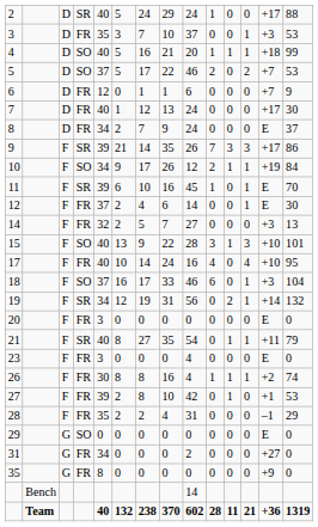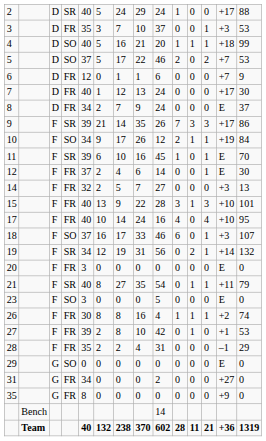 <table class="wikitable sortable">
 <tr>
 <td>2</td>
 <td></td>
 <td>D</td>
 <td>SR</td>
 <td>40</td>
 <td>5</td>
 <td>24</td>
 <td>29</td>
 <td>24</td>
 <td>1</td>
 <td>0</td>
 <td>0</td>
 <td>+17</td>
 <td>88</td>
 </tr>
 <tr>
 <td>3</td>
 <td></td>
 <td>D</td>
 <td>FR</td>
 <td>35</td>
 <td>3</td>
 <td>7</td>
 <td>10</td>
 <td>37</td>
 <td>0</td>
 <td>0</td>
 <td>1</td>
 <td>+3</td>
 <td>53</td>
 </tr>
 <tr>
 <td>4</td>
 <td></td>
 <td>D</td>
 <td>SO</td>
 <td>40</td>
 <td>5</td>
 <td>16</td>
 <td>21</td>
 <td>20</td>
 <td>1</td>
 <td>1</td>
 <td>1</td>
 <td>+18</td>
 <td>99</td>
 </tr>
 <tr>
 <td>5</td>
 <td></td>
 <td>D</td>
 <td>SO</td>
 <td>37</td>
 <td>5</td>
 <td>17</td>
 <td>22</td>
 <td>46</td>
 <td>2</td>
 <td>0</td>
 <td>2</td>
 <td>+7</td>
 <td>53</td>
 </tr>
 <tr>
 <td>6</td>
 <td></td>
 <td>D</td>
 <td>FR</td>
 <td>12</td>
 <td>0</td>
 <td>1</td>
 <td>1</td>
 <td>6</td>
 <td>0</td>
 <td>0</td>
 <td>0</td>
 <td>+7</td>
 <td>9</td>
 </tr>
 <tr>
 <td>7</td>
 <td></td>
 <td>D</td>
 <td>FR</td>
 <td>40</td>
 <td>1</td>
 <td>12</td>
 <td>13</td>
 <td>24</td>
 <td>0</td>
 <td>0</td>
 <td>0</td>
 <td>+17</td>
 <td>30</td>
 </tr>
 <tr>
 <td>8</td>
 <td></td>
 <td>D</td>
 <td>FR</td>
 <td>34</td>
 <td>2</td>
 <td>7</td>
 <td>9</td>
 <td>24</td>
 <td>0</td>
 <td>0</td>
 <td>0</td>
 <td>E</td>
 <td>37</td>
 </tr>
 <tr>
 <td>9</td>
 <td></td>
 <td>F</td>
 <td>SR</td>
 <td>39</td>
 <td>21</td>
 <td>14</td>
 <td>35</td>
 <td>26</td>
 <td>7</td>
 <td>3</td>
 <td>3</td>
 <td>+17</td>
 <td>86</td>
 </tr>
 <tr>
 <td>10</td>
 <td></td>
 <td>F</td>
 <td>SO</td>
 <td>34</td>
 <td>9</td>
 <td>17</td>
 <td>26</td>
 <td>12</td>
 <td>2</td>
 <td>1</td>
 <td>1</td>
 <td>+19</td>
 <td>84</td>
 </tr>
 <tr>
 <td>11</td>
 <td></td>
 <td>F</td>
 <td>SR</td>
 <td>39</td>
 <td>6</td>
 <td>10</td>
 <td>16</td>
 <td>45</td>
 <td>1</td>
 <td>0</td>
 <td>1</td>
 <td>E</td>
 <td>70</td>
 </tr>
 <tr>
 <td>12</td>
 <td></td>
 <td>F</td>
 <td>FR</td>
 <td>37</td>
 <td>2</td>
 <td>4</td>
 <td>6</td>
 <td>14</td>
 <td>0</td>
 <td>0</td>
 <td>1</td>
 <td>E</td>
 <td>30</td>
 </tr>
 <tr>
 <td>14</td>
 <td></td>
 <td>F</td>
 <td>FR</td>
 <td>32</td>
 <td>2</td>
 <td>5</td>
 <td>7</td>
 <td>27</td>
 <td>0</td>
 <td>0</td>
 <td>0</td>
 <td>+3</td>
 <td>13</td>
 </tr>
 <tr>
 <td>15</td>
 <td></td>
 <td>F</td>
-<td>SO</td>
+<td>FR</td>
 <td>40</td>
 <td>13</td>
 <td>9</td>
 <td>22</td>
 <td>28</td>
 <td>3</td>
 <td>1</td>
 <td>3</td>
 <td>+10</td>
 <td>101</td>
 </tr>
 <tr>
 <td>17</td>
 <td></td>
 <td>F</td>
 <td>FR</td>
 <td>40</td>
 <td>10</td>
 <td>14</td>
 <td>24</td>
 <td>16</td>
 <td>4</td>
 <td>0</td>
 <td>4</td>
 <td>+10</td>
 <td>95</td>
 </tr>
 <tr>
 <td>18</td>
 <td></td>
 <td>F</td>
 <td>SO</td>
 <td>37</td>
 <td>16</td>
 <td>17</td>
 <td>33</td>
 <td>46</td>
 <td>6</td>
 <td>0</td>
 <td>1</td>
 <td>+3</td>
-<td>104</td>
+<td>107</td>
 </tr>
 <tr>
 <td>19</td>
 <td></td>
 <td>F</td>
 <td>SR</td>
 <td>34</td>
 <td>12</td>
 <td>19</td>
 <td>31</td>
 <td>56</td>
 <td>0</td>
 <td>2</td>
 <td>1</td>
 <td>+14</td>
 <td>132</td>
 </tr>
 <tr>
 <td>20</td>
 <td></td>
 <td>F</td>
 <td>FR</td>
 <td>3</td>
 <td>0</td>
 <td>0</td>
 <td>0</td>
 <td>0</td>
 <td>0</td>
 <td>0</td>
 <td>0</td>
 <td>E</td>
 <td>0</td>
 </tr>
 <tr>
 <td>21</td>
 <td></td>
 <td>F</td>
 <td>SR</td>
 <td>40</td>
 <td>8</td>
 <td>27</td>
 <td>35</td>
 <td>54</td>
 <td>0</td>
 <td>1</td>
 <td>1</td>
 <td>+11</td>
 <td>79</td>
 </tr>
 <tr>
 <td>23</td>
 <td></td>
 <td>F</td>
-<td>FR</td>
+<td>SO</td>
 <td>3</td>
 <td>0</td>
 <td>0</td>
 <td>0</td>
-<td>4</td>
+<td>5</td>
 <td>0</td>
 <td>0</td>
 <td>0</td>
 <td>E</td>
 <td>0</td>
 </tr>
 <tr>
 <td>26</td>
 <td></td>
 <td>F</td>
 <td>FR</td>
 <td>30</td>
 <td>8</td>
 <td>8</td>
 <td>16</td>
 <td>4</td>
 <td>1</td>
 <td>1</td>
 <td>1</td>
 <td>+2</td>
 <td>74</td>
 </tr>
 <tr>
 <td>27</td>
 <td></td>
 <td>F</td>
 <td>FR</td>
 <td>39</td>
 <td>2</td>
 <td>8</td>
 <td>10</td>
 <td>42</td>
 <td>0</td>
 <td>1</td>
 <td>0</td>
 <td>+1</td>
 <td>53</td>
 </tr>
 <tr>
 <td>28</td>
 <td></td>
 <td>F</td>
 <td>FR</td>
 <td>35</td>
 <td>2</td>
 <td>2</td>
 <td>4</td>
 <td>31</td>
 <td>0</td>
 <td>0</td>
 <td>0</td>
 <td>–1</td>
 <td>29</td>
 </tr>
 <tr>
 <td>29</td>
 <td></td>
 <td>G</td>
 <td>SO</td>
 <td>0</td>
 <td>0</td>
 <td>0</td>
 <td>0</td>
 <td>0</td>
 <td>0</td>
 <td>0</td>
 <td>0</td>
 <td>E</td>
 <td>0</td>
 </tr>
 <tr>
 <td>31</td>
 <td></td>
 <td>G</td>
 <td>FR</td>
 <td>34</td>
 <td>0</td>
 <td>0</td>
 <td>0</td>
 <td>2</td>
 <td>0</td>
 <td>0</td>
 <td>0</td>
 <td>+27</td>
 <td>0</td>
 </tr>
 <tr>
 <td>35</td>
 <td></td>
 <td>G</td>
 <td>FR</td>
 <td>8</td>
 <td>0</td>
 <td>0</td>
 <td>0</td>
 <td>0</td>
 <td>0</td>
 <td>0</td>
 <td>0</td>
 <td>+9</td>
 <td>0</td>
 </tr>
 <tr>
 <td></td>
 <td>Bench</td>
 <td></td>
 <td></td>
 <td></td>
 <td></td>
 <td></td>
 <td></td>
 <td>14</td>
 <td></td>
 <td></td>
 <td></td>
 <td></td>
 <td></td>
 </tr>
 <tr class="sortbottom">
 <td></td>
 <td><strong>Team</strong></td>
 <td></td>
 <td></td>
 <td><strong>40</strong></td>
 <td><strong>132</strong></td>
 <td><strong>238</strong></td>
 <td><strong>370</strong></td>
 <td><strong>602</strong></td>
 <td><strong>28</strong></td>
 <td><strong>11</strong></td>
 <td><strong>21</strong></td>
 <td><strong>+36</strong></td>
 <td><strong>1319</strong></td>
 </tr>
 </table>
